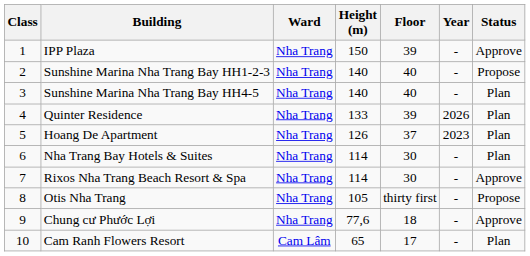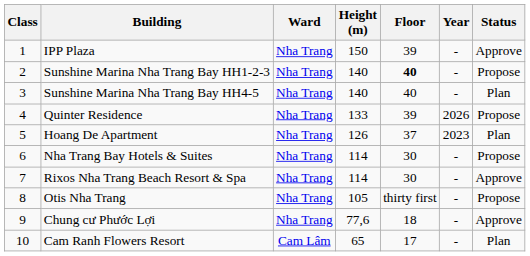 <table class="wikitable sortable" style="text-align:center">
 <tr>
 <th>Class</th>
 <th>Building</th>
 <th>Ward</th>
 <th>Height<br>(m)</th>
 <th>Floor</th>
 <th>Year</th>
 <th>Status</th>
 </tr>
 <tr>
 <td>1</td>
 <td align="left">IPP Plaza</td>
 <td><a href='#'>Nha Trang</a></td>
 <td>150</td>
 <td>39</td>
 <td>-</td>
 <td>Approve</td>
 </tr>
 <tr>
 <td>2</td>
 <td aligh="left">Sunshine Marina Nha Trang Bay HH1-2-3</td>
 <td><a href='#'>Nha Trang</a></td>
 <td>140</td>
-<td>40</td>
+<td><strong>40</strong></td>
 <td>-</td>
 <td>Propose</td>
 </tr>
 <tr>
 <td>3</td>
 <td align="left">Sunshine Marina Nha Trang Bay HH4-5</td>
 <td><a href='#'>Nha Trang</a></td>
 <td>140</td>
 <td>40</td>
 <td>-</td>
 <td>Plan</td>
 </tr>
 <tr>
 <td>4</td>
 <td align="left">Quinter Residence</td>
 <td><a href='#'>Nha Trang</a></td>
 <td>133</td>
 <td>39</td>
 <td>2026</td>
-<td>Plan</td>
+<td>Propose</td>
 </tr>
 <tr>
 <td>5</td>
 <td align="left">Hoang De Apartment</td>
 <td><a href='#'>Nha Trang</a></td>
 <td>126</td>
 <td>37</td>
 <td>2023</td>
 <td>Plan</td>
 </tr>
 <tr>
 <td>6</td>
 <td align="left">Nha Trang Bay Hotels & Suites</td>
 <td><a href='#'>Nha Trang</a></td>
 <td>114</td>
 <td>30</td>
 <td>-</td>
-<td>Plan</td>
+<td>Propose</td>
 </tr>
 <tr>
 <td>7</td>
 <td align="left">Rixos Nha Trang Beach Resort & Spa</td>
 <td><a href='#'>Nha Trang</a></td>
 <td>114</td>
 <td>30</td>
 <td>-</td>
 <td>Approve</td>
 </tr>
 <tr>
 <td>8</td>
 <td align="left">Otis Nha Trang</td>
 <td><a href='#'>Nha Trang</a></td>
 <td>105</td>
 <td>thirty first</td>
 <td>-</td>
 <td>Propose</td>
 </tr>
 <tr>
 <td>9</td>
 <td align="left">Chung cư Phước Lợi</td>
 <td><a href='#'>Nha Trang</a></td>
 <td>77,6</td>
 <td>18</td>
 <td>-</td>
 <td>Approve</td>
 </tr>
 <tr>
 <td>10</td>
 <td align="left">Cam Ranh Flowers Resort</td>
 <td><a href='#'>Cam Lâm</a></td>
 <td>65</td>
 <td>17</td>
 <td>-</td>
 <td>Plan</td>
 </tr>
 </table>
